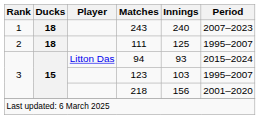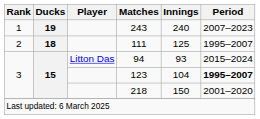 <table class="wikitable plainrowheaders sortable">
 <tr>
 <th scope=col>Rank</th>
 <th scope=col>Ducks</th>
 <th scope=col>Player</th>
 <th scope=col>Matches</th>
 <th scope=col>Innings</th>
 <th scope=col>Period</th>
 </tr>
 <tr>
 <td align=center>1</td>
-<th scope=row style=text-align:center;>18</th>
+<th scope=row style=text-align:center;>19</th>
 <td></td>
 <td align=center>243</td>
 <td align=center>240</td>
 <td>2007–2023</td>
 </tr>
 <tr>
 <td align=center>2</td>
 <th scope=row style=text-align:center;>18</th>
 <td></td>
 <td align=center>111</td>
 <td align=center>125</td>
 <td>1995–2007</td>
 </tr>
 <tr>
 <td align=center rowspan=3>3</td>
 <th scope=row style=text-align:center; rowspan=3>15</th>
 <td><a href='#'>Litton Das</a></td>
 <td align=center>94</td>
 <td align=center>93</td>
 <td>2015–2024</td>
 </tr>
 <tr>
 <td></td>
 <td align=center>123</td>
-<td align=center>103</td>
-<td>1995–2007</td>
+<td align=center>104</td>
+<td><strong>1995–2007</strong></td>
 </tr>
 <tr>
 <td></td>
 <td align=center>218</td>
-<td align=center>156</td>
+<td align=center>150</td>
 <td>2001–2020</td>
 </tr>
 <tr>
 </tr>
 <tr class=sortbottom>
 <td colspan=6><small>Last updated: 6 March 2025</small></td>
 </tr>
 </table>
